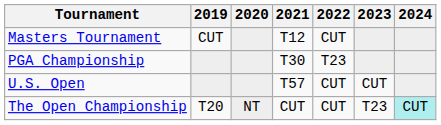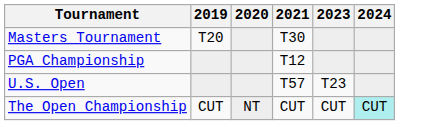 <table class="wikitable" style="font-size:95%;text-align:center;">
 <tr>
 <th>Tournament</th>
 <th>2019</th>
 <th>2020</th>
 <th>2021</th>
-<th>2022</th>
 <th>2023</th>
 <th>2024</th>
 </tr>
 <tr>
 <td align=left><a href='#'>Masters Tournament</a></td>
-<td>CUT</td>
+<td>T20</td>
 <td style="background:#eeeeee;"></td>
-<td>T12</td>
-<td>CUT</td>
+<td>T30</td>
 <td style="background:#eeeeee;"></td>
 <td style="background:#eeeeee;"></td>
 </tr>
 <tr>
 <td align=left><a href='#'>PGA Championship</a></td>
 <td style="background:#eeeeee;"></td>
 <td style="background:#eeeeee;"></td>
-<td>T30</td>
-<td>T23</td>
+<td>T12</td>
 <td style="background:#eeeeee;"></td>
 <td style="background:#eeeeee;"></td>
 </tr>
 <tr>
 <td align=left><a href='#'>U.S. Open</a></td>
 <td style="background:#eeeeee;"></td>
 <td style="background:#eeeeee;"></td>
 <td>T57</td>
-<td>CUT</td>
-<td>CUT</td>
+<td>T23</td>
 <td style="background:#eeeeee;"></td>
 </tr>
 <tr>
 <td align=left><a href='#'>The Open Championship</a></td>
-<td>T20</td>
+<td>CUT</td>
 <td style="background:#eeeeee;">NT</td>
 <td>CUT</td>
 <td>CUT</td>
-<td>T23</td>
 <td style="background: paleturquoise;">CUT</td>
 </tr>
 </table>
